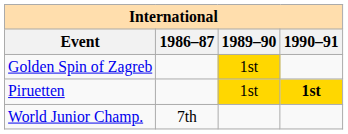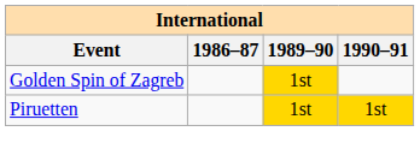 <table class="wikitable" style="text-align:center">
 <tr>
 <th style="background-color: #ffdead; " colspan=4 align=center>International</th>
 </tr>
 <tr>
 <th>Event</th>
 <th>1986–87</th>
 <th>1989–90</th>
 <th>1990–91</th>
 </tr>
 <tr>
 <td align=left><a href='#'>Golden Spin of Zagreb</a></td>
 <td></td>
 <td bgcolor=gold>1st</td>
 <td></td>
 </tr>
 <tr>
 <td align=left><a href='#'>Piruetten</a></td>
 <td></td>
 <td bgcolor=gold>1st</td>
-<td bgcolor=gold><strong>1st</strong></td>
-</tr>
-<tr>
-<td align=left><a href='#'>World Junior Champ.</a></td>
-<td>7th</td>
-<td></td>
-<td></td>
+<td bgcolor=gold>1st</td>
 </tr>
 </table>
